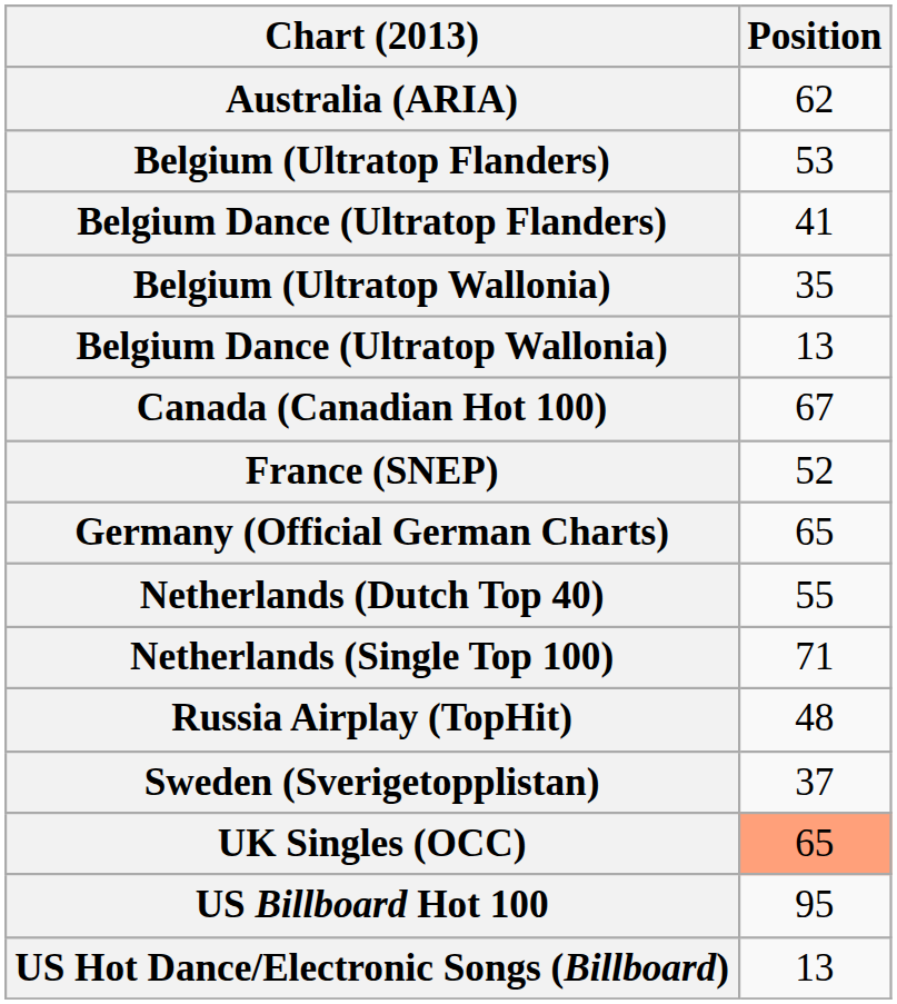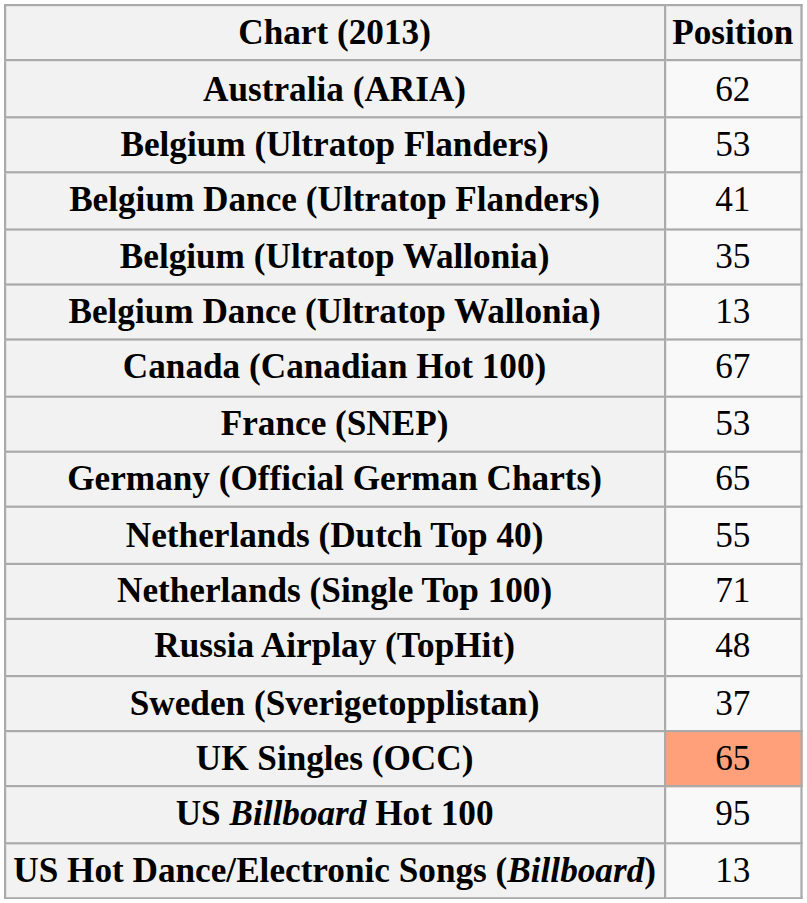 <table class="wikitable plainrowheaders sortable" style="text-align:center;">
 <tr>
 <th>Chart (2013)</th>
 <th>Position</th>
 </tr>
 <tr>
 <th scope="row">Australia (ARIA)</th>
 <td style="text-align:center;">62</td>
 </tr>
 <tr>
 <th scope="row">Belgium (Ultratop Flanders)</th>
 <td style="text-align:center;">53</td>
 </tr>
 <tr>
 <th scope="row">Belgium Dance (Ultratop Flanders)</th>
 <td style="text-align:center;">41</td>
 </tr>
 <tr>
 <th scope="row">Belgium (Ultratop Wallonia)</th>
 <td style="text-align:center;">35</td>
 </tr>
 <tr>
 <th scope="row">Belgium Dance (Ultratop Wallonia)</th>
 <td style="text-align:center;">13</td>
 </tr>
 <tr>
 <th scope="row">Canada (Canadian Hot 100)</th>
 <td style="text-align:center;">67</td>
 </tr>
 <tr>
 <th scope="row">France (SNEP)</th>
-<td style="text-align:center;">52</td>
+<td style="text-align:center;">53</td>
 </tr>
 <tr>
 <th scope="row">Germany (Official German Charts)</th>
 <td style="text-align:center;">65</td>
 </tr>
 <tr>
 <th scope="row">Netherlands (Dutch Top 40)</th>
 <td style="text-align:center;">55</td>
 </tr>
 <tr>
 <th scope="row">Netherlands (Single Top 100)</th>
 <td style="text-align:center;">71</td>
 </tr>
 <tr>
 <th scope="row">Russia Airplay (TopHit)</th>
 <td style="text-align:center;">48</td>
 </tr>
 <tr>
 <th scope="row">Sweden (Sverigetopplistan)</th>
 <td style="text-align:center;">37</td>
 </tr>
 <tr>
 <th scope="row">UK Singles (OCC)</th>
 <td style="background: lightsalmon; text-align:center;">65</td>
 </tr>
 <tr>
 <th scope="row">US <em>Billboard</em> Hot 100</th>
 <td style="text-align:center;">95</td>
 </tr>
 <tr>
 <th scope="row">US Hot Dance/Electronic Songs (<em>Billboard</em>)</th>
 <td style="text-align:center;">13</td>
 </tr>
 </table>
